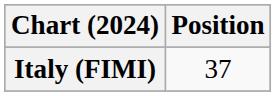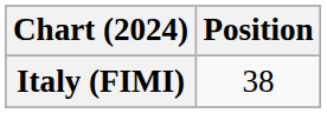 <table class="wikitable sortable plainrowheaders" style="text-align:center">
 <tr>
 <th scope="col">Chart (2024)</th>
 <th scope="col">Position</th>
 </tr>
 <tr>
 <th scope="row">Italy (FIMI)</th>
-<td>37</td>
+<td>38</td>
 </tr>
 </table>
